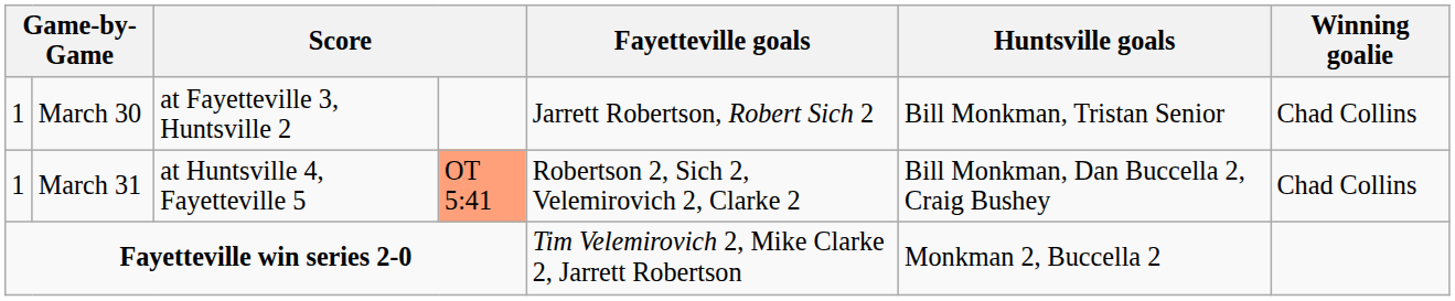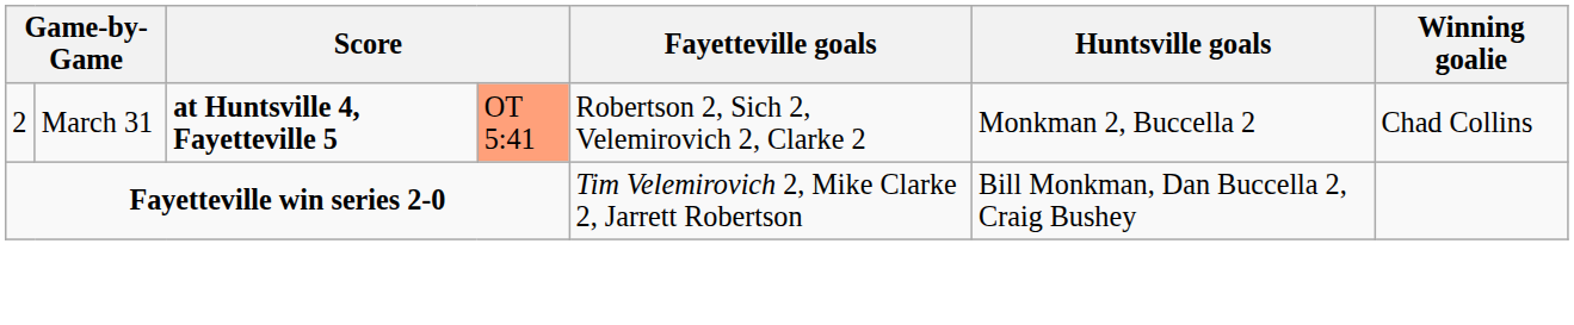 <table class="wikitable">
 <tr>
 <th width=10% colspan=2>Game-by-Game</th>
 <th width=25% colspan=2>Score</th>
 <th width=25%>Fayetteville goals</th>
 <th width=25%>Huntsville goals</th>
 <th width=12%>Winning goalie</th>
 </tr>
 <tr>
-<td>1</td>
-<td>March 30</td>
-<td>at Fayetteville 3, Huntsville 2</td>
-<td></td>
-<td>Jarrett Robertson, <em>Robert Sich</em> 2</td>
-<td>Bill Monkman, Tristan Senior</td>
-<td>Chad Collins</td>
-</tr>
-<tr>
-<td>1</td>
+<td>2</td>
 <td>March 31</td>
-<td>at Huntsville 4, Fayetteville 5</td>
+<td><strong>at Huntsville 4, Fayetteville 5</strong></td>
 <td style="background: lightsalmon;">OT 5:41</td>
 <td>Robertson 2, Sich 2, Velemirovich 2, Clarke 2</td>
-<td>Bill Monkman, Dan Buccella 2, Craig Bushey</td>
+<td>Monkman 2, Buccella 2</td>
 <td>Chad Collins</td>
 </tr>
 <tr>
 <td colspan=4 align="center"><strong>Fayetteville win series 2-0</strong></td>
 <td><em>Tim Velemirovich</em> 2, Mike Clarke 2, Jarrett Robertson</td>
-<td>Monkman 2, Buccella 2</td>
+<td>Bill Monkman, Dan Buccella 2, Craig Bushey</td>
 </tr>
 </table>
